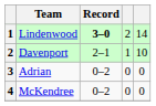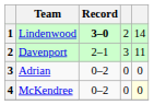 <table class="wikitable sortable collapsible plainrowheaders" style="font-size:90%;">
 <tr>
 <th scope=col></th>
 <th scope=col>Team</th>
 <th scope=col>Record</th>
 <th scope=col></th>
 <th scope=col></th>
 </tr>
 <tr bgcolor=ccffcc>
 <th align=center>1</th>
 <td> <a href='#'>Lindenwood</a></td>
 <td align=center><strong>3–0</strong></td>
 <td align=center>2</td>
 <td align=center>14</td>
 </tr>
 <tr bgcolor=ccffcc>
 <th align=center>2</th>
 <td> <a href='#'>Davenport</a></td>
 <td align=center>2–1</td>
-<td align=center>1</td>
-<td align=center>10</td>
+<td align=center>3</td>
+<td align=center>11</td>
 </tr>
 <tr>
 <th align=center>3</th>
 <td> <a href='#'>Adrian</a></td>
 <td align=center>0–2</td>
 <td align=center>0</td>
 <td align=center>0</td>
 </tr>
 <tr>
 <th align=center>4</th>
 <td> <a href='#'>McKendree</a></td>
 <td align=center>0–2</td>
 <td align=center>0</td>
-<td align=center>0</td>
+<td align=center style="background: lightyellow;">0</td>
 </tr>
 <tr>
 </tr>
 </table>
